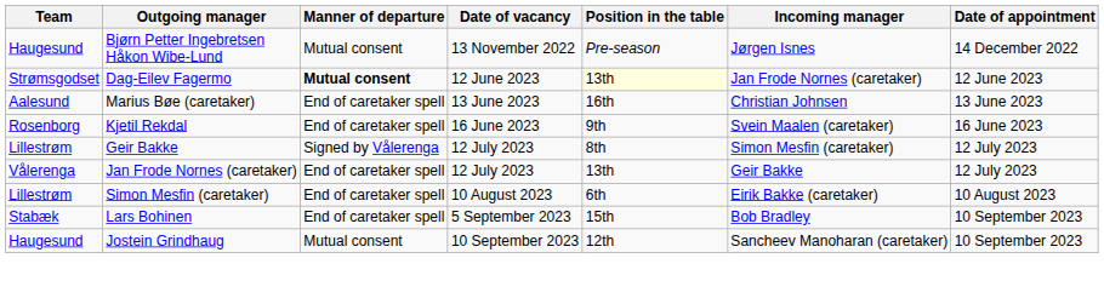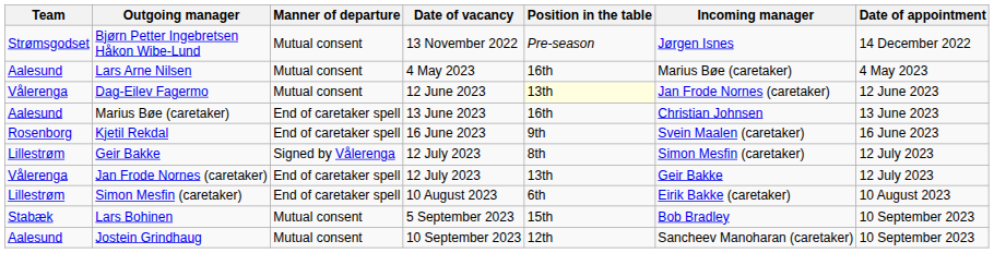 <table class="wikitable">
 <tr>
 <th>Team</th>
 <th>Outgoing manager</th>
 <th>Manner of departure</th>
 <th>Date of vacancy</th>
 <th>Position in the table</th>
 <th>Incoming manager</th>
 <th>Date of appointment</th>
 </tr>
 <tr>
-<td><a href='#'>Haugesund</a></td>
+<td><a href='#'>Strømsgodset</a></td>
 <td> <a href='#'>Bjørn Petter Ingebretsen</a><br> <a href='#'>Håkon Wibe-Lund</a></td>
 <td>Mutual consent</td>
 <td>13 November 2022</td>
 <td><em>Pre-season</em></td>
 <td> <a href='#'>Jørgen Isnes</a></td>
 <td>14 December 2022</td>
 </tr>
 <tr>
-<td><a href='#'>Strømsgodset</a></td>
+<td><a href='#'>Aalesund</a></td>
+<td> <a href='#'>Lars Arne Nilsen</a></td>
+<td>Mutual consent</td>
+<td>4 May 2023</td>
+<td>16th</td>
+<td> Marius Bøe (caretaker)</td>
+<td>4 May 2023</td>
+</tr>
+<tr>
+<td><a href='#'>Vålerenga</a></td>
 <td> <a href='#'>Dag-Eilev Fagermo</a></td>
-<td><strong>Mutual consent</strong></td>
+<td>Mutual consent</td>
 <td>12 June 2023</td>
 <td style="background: lightyellow;">13th</td>
 <td> <a href='#'>Jan Frode Nornes</a> (caretaker)</td>
 <td>12 June 2023</td>
 </tr>
 <tr>
 <td><a href='#'>Aalesund</a></td>
 <td> Marius Bøe (caretaker)</td>
 <td>End of caretaker spell</td>
 <td>13 June 2023</td>
 <td>16th</td>
 <td> <a href='#'>Christian Johnsen</a></td>
 <td>13 June 2023</td>
 </tr>
 <tr>
 <td><a href='#'>Rosenborg</a></td>
 <td> <a href='#'>Kjetil Rekdal</a></td>
 <td>End of caretaker spell</td>
 <td>16 June 2023</td>
 <td>9th</td>
 <td> <a href='#'>Svein Maalen</a> (caretaker)</td>
 <td>16 June 2023</td>
 </tr>
 <tr>
 <td><a href='#'>Lillestrøm</a></td>
 <td> <a href='#'>Geir Bakke</a></td>
 <td>Signed by <a href='#'>Vålerenga</a></td>
 <td>12 July 2023</td>
 <td>8th</td>
 <td> <a href='#'>Simon Mesfin</a> (caretaker)</td>
 <td>12 July 2023</td>
 </tr>
 <tr>
 <td><a href='#'>Vålerenga</a></td>
 <td> <a href='#'>Jan Frode Nornes</a> (caretaker)</td>
 <td>End of caretaker spell</td>
 <td>12 July 2023</td>
 <td>13th</td>
 <td> <a href='#'>Geir Bakke</a></td>
 <td>12 July 2023</td>
 </tr>
 <tr>
 <td><a href='#'>Lillestrøm</a></td>
 <td> <a href='#'>Simon Mesfin</a> (caretaker)</td>
 <td>End of caretaker spell</td>
 <td>10 August 2023</td>
 <td>6th</td>
 <td> <a href='#'>Eirik Bakke</a> (caretaker)</td>
 <td>10 August 2023</td>
 </tr>
 <tr>
 <td><a href='#'>Stabæk</a></td>
 <td> <a href='#'>Lars Bohinen</a></td>
-<td>End of caretaker spell</td>
+<td>Mutual consent</td>
 <td>5 September 2023</td>
 <td>15th</td>
 <td> <a href='#'>Bob Bradley</a></td>
 <td>10 September 2023</td>
 </tr>
 <tr>
-<td><a href='#'>Haugesund</a></td>
+<td><a href='#'>Aalesund</a></td>
 <td> <a href='#'>Jostein Grindhaug</a></td>
 <td>Mutual consent</td>
 <td>10 September 2023</td>
 <td>12th</td>
 <td> Sancheev Manoharan (caretaker)</td>
 <td>10 September 2023</td>
 </tr>
 </table>
